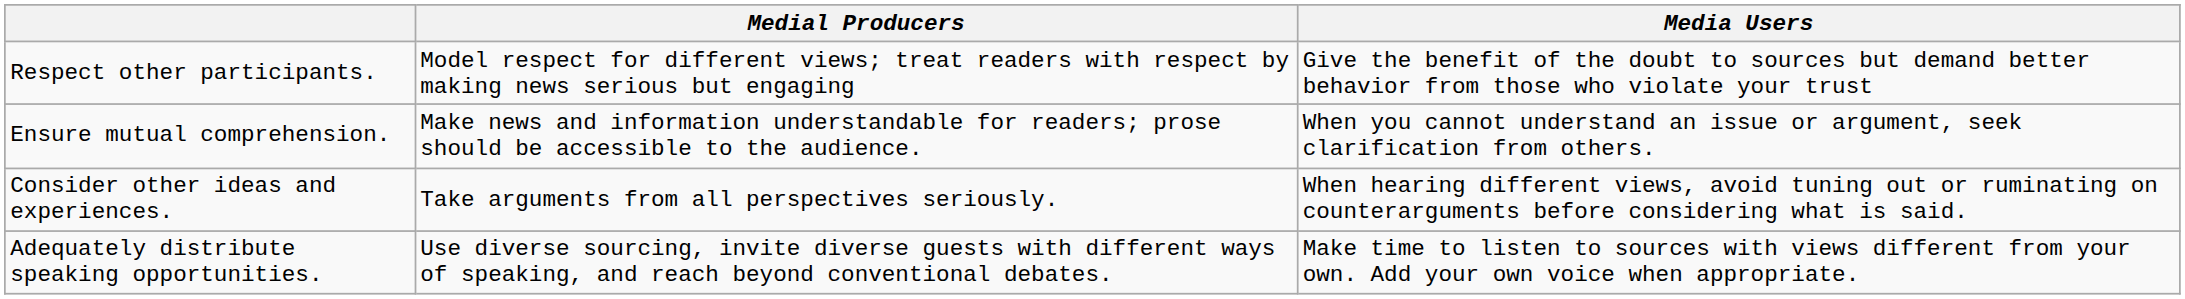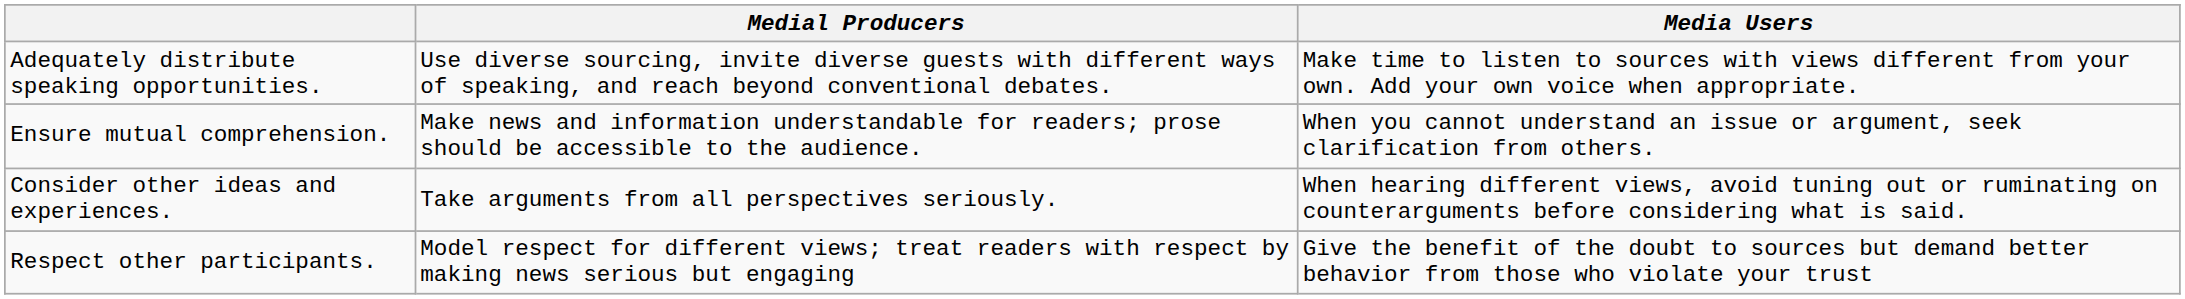 <table class="wikitable">
 <tr>
 <th></th>
 <th><em>Medial Producers</em></th>
 <th><em>Media Users</em></th>
 </tr>
 <tr>
-<td>Respect other participants.</td>
-<td>Model respect for different views; treat readers with respect by making news serious but engaging</td>
-<td>Give the benefit of the doubt to sources but demand better behavior from those who violate your trust</td>
+<td>Adequately distribute speaking opportunities.</td>
+<td>Use diverse sourcing, invite diverse guests with different ways of speaking, and reach beyond conventional debates.</td>
+<td>Make time to listen to sources with views different from your own.  Add your own voice when appropriate.</td>
 </tr>
 <tr>
 <td>Ensure mutual comprehension.</td>
 <td>Make news and information understandable for readers; prose should be accessible to the audience.</td>
 <td>When you cannot understand an issue or argument, seek clarification from others.</td>
 </tr>
 <tr>
 <td>Consider other ideas and experiences.</td>
 <td>Take arguments from all perspectives seriously.</td>
 <td>When hearing different views, avoid tuning out or ruminating on counterarguments before considering what is said.</td>
 </tr>
 <tr>
-<td>Adequately distribute speaking opportunities.</td>
-<td>Use diverse sourcing, invite diverse guests with different ways of speaking, and reach beyond conventional debates.</td>
-<td>Make time to listen to sources with views different from your own.  Add your own voice when appropriate.</td>
+<td>Respect other participants.</td>
+<td>Model respect for different views; treat readers with respect by making news serious but engaging</td>
+<td>Give the benefit of the doubt to sources but demand better behavior from those who violate your trust</td>
 </tr>
 </table>
